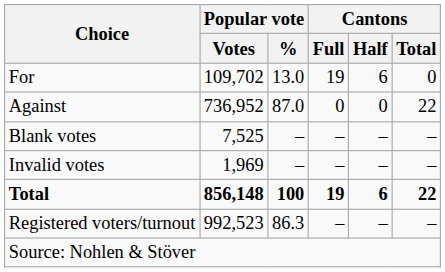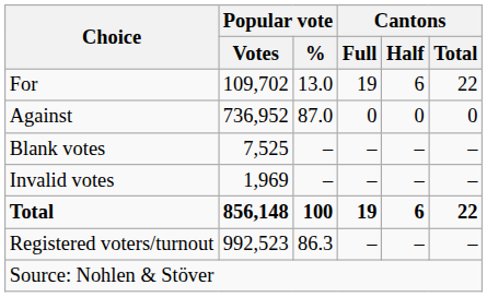 <table class=wikitable style=text-align:right>
 <tr>
 <th rowspan=2>Choice</th>
 <th colspan=2>Popular vote</th>
 <th colspan=3>Cantons</th>
 </tr>
 <tr>
 <th>Votes</th>
 <th>%</th>
 <th>Full</th>
 <th>Half</th>
 <th>Total</th>
 </tr>
 <tr>
 <td align=left>For</td>
 <td>109,702</td>
 <td>13.0</td>
 <td>19</td>
 <td>6</td>
-<td>0</td>
+<td>22</td>
 </tr>
 <tr>
 <td align=left>Against</td>
 <td>736,952</td>
 <td>87.0</td>
 <td>0</td>
 <td>0</td>
-<td>22</td>
+<td>0</td>
 </tr>
 <tr>
 <td align=left>Blank votes</td>
 <td>7,525</td>
 <td>–</td>
 <td>–</td>
 <td>–</td>
 <td>–</td>
 </tr>
 <tr>
 <td align=left>Invalid votes</td>
 <td>1,969</td>
 <td>–</td>
 <td>–</td>
 <td>–</td>
 <td>–</td>
 </tr>
 <tr>
 <td align=left><strong>Total</strong></td>
 <td><strong>856,148</strong></td>
 <td><strong>100</strong></td>
 <td><strong>19</strong></td>
 <td><strong>6</strong></td>
 <td><strong>22</strong></td>
 </tr>
 <tr>
 <td align=left>Registered voters/turnout</td>
 <td>992,523</td>
 <td>86.3</td>
 <td>–</td>
 <td>–</td>
 <td>–</td>
 </tr>
 <tr>
 <td align=left colspan=6>Source: Nohlen & Stöver</td>
 </tr>
 </table>
